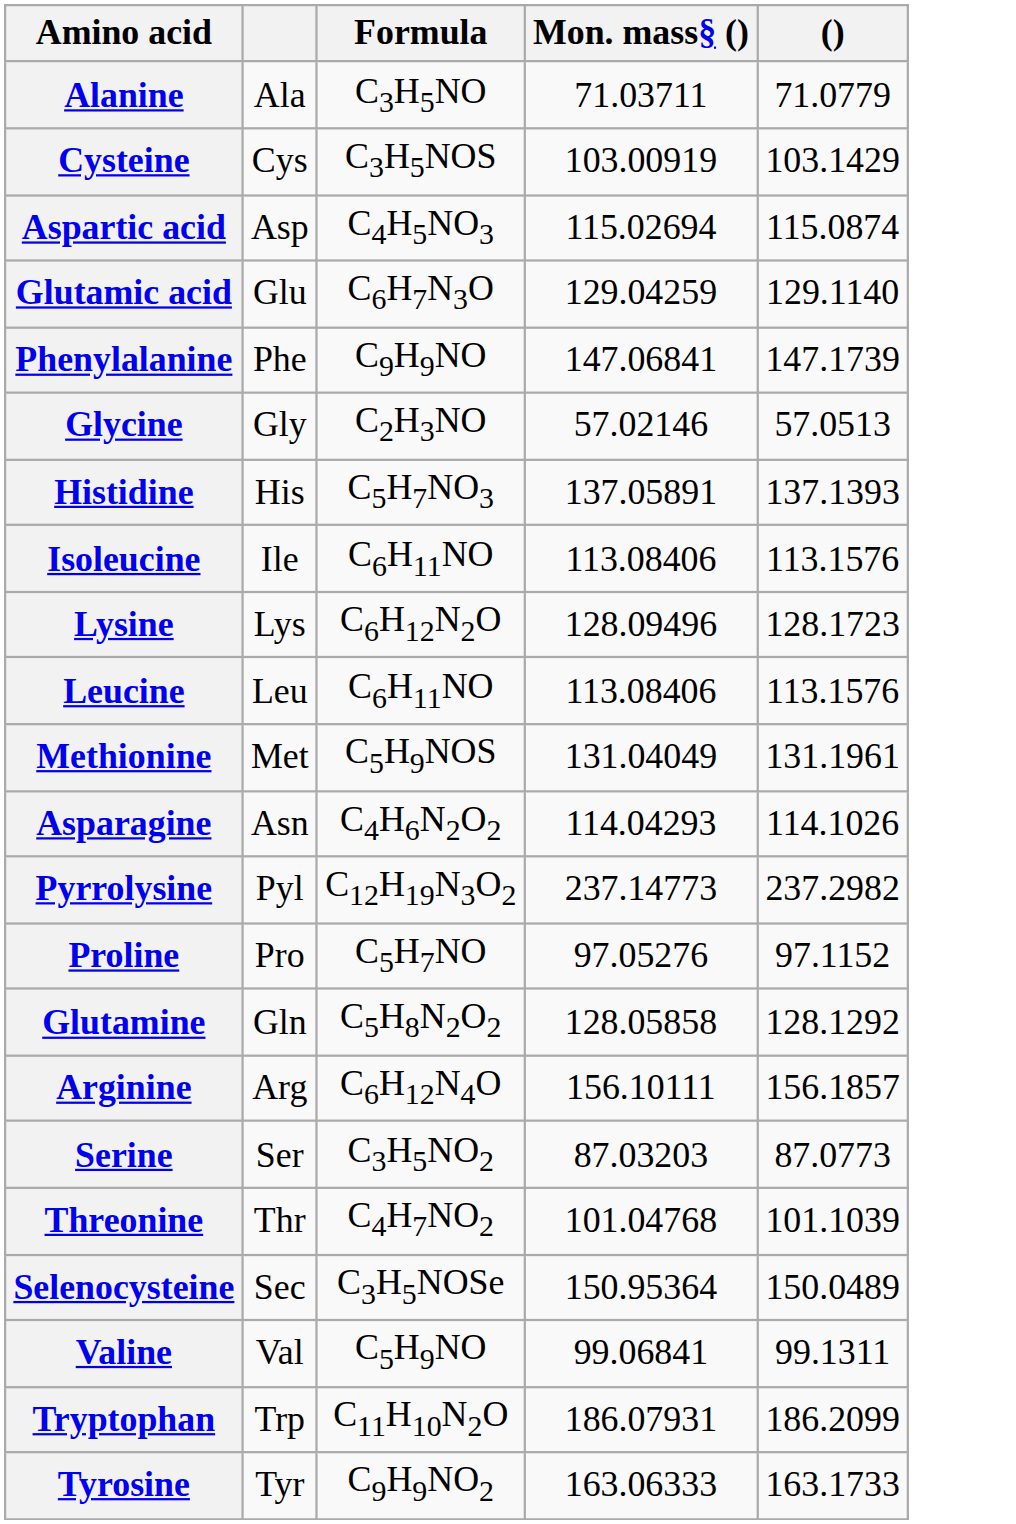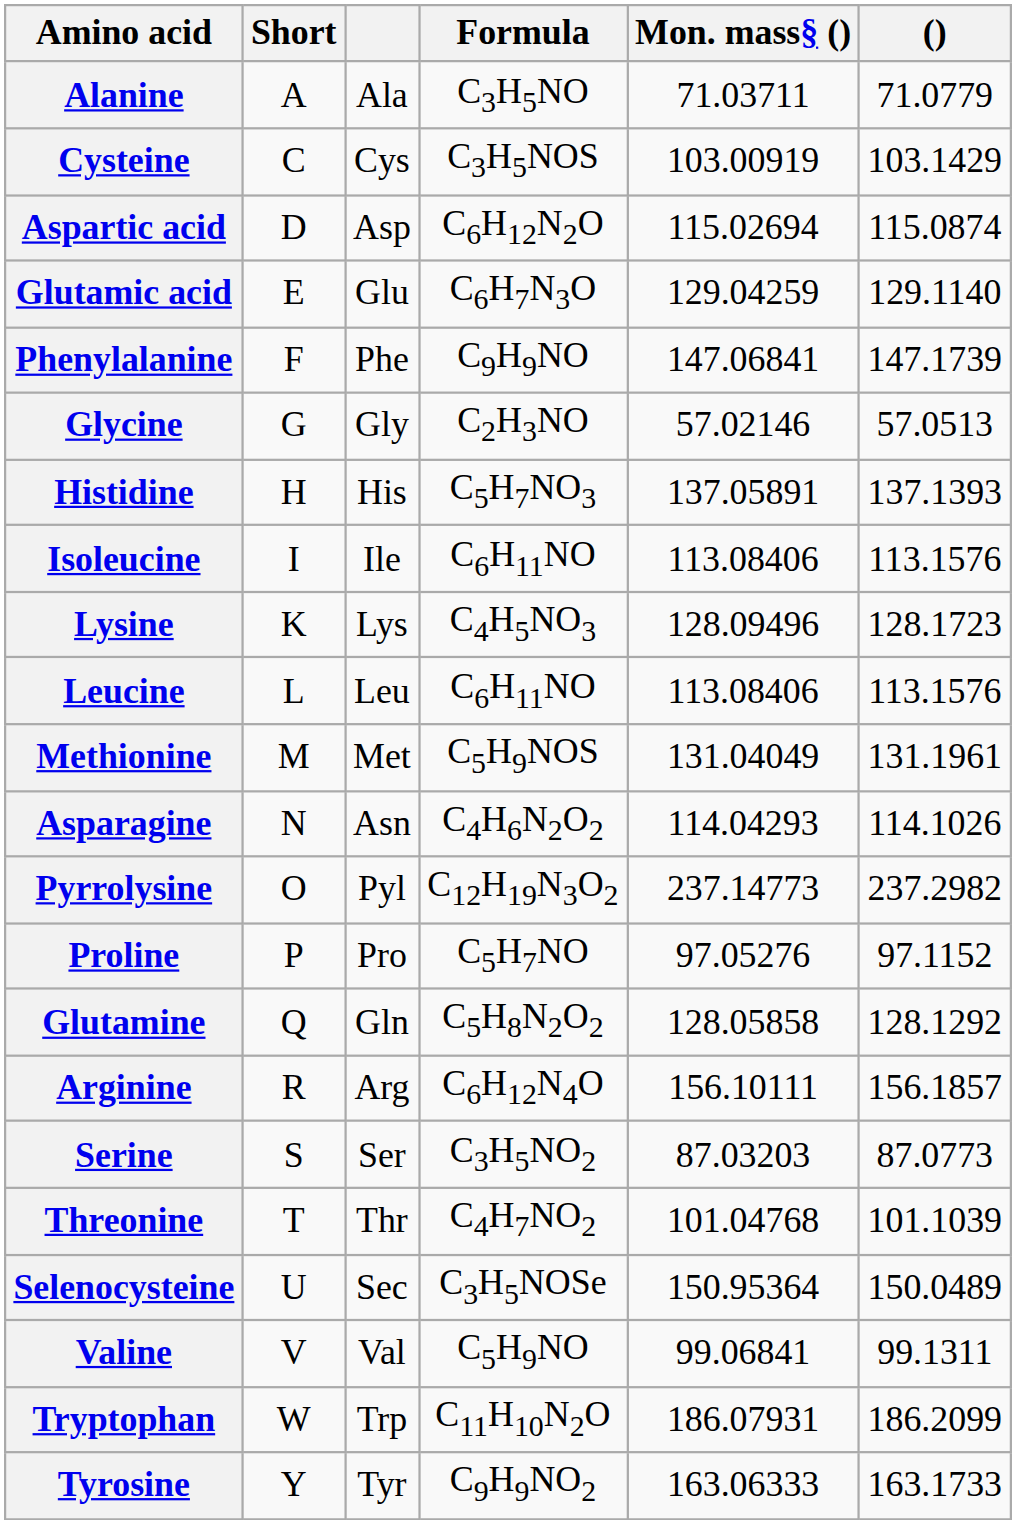 <table class="wikitable sortable" style="text-align: center">
 <tr>
 <th scope="col">Amino acid</th>
+<th scope="col">Short</th>
 <th scope="col"></th>
 <th scope="col">Formula</th>
 <th scope="col">Mon. mass<a href='#'>§</a> ()</th>
 <th scope="col"> ()</th>
 </tr>
 <tr>
 <th scope="row" ><a href='#'>Alanine</a></th>
+<td>A</td>
 <td>Ala</td>
 <td>C<sub>3</sub>H<sub>5</sub>NO</td>
 <td>71.03711</td>
 <td>71.0779</td>
 </tr>
 <tr>
 <th scope="row" ><a href='#'>Cysteine</a></th>
+<td>C</td>
 <td>Cys</td>
 <td>C<sub>3</sub>H<sub>5</sub>NOS</td>
 <td>103.00919</td>
 <td>103.1429</td>
 </tr>
 <tr>
 <th scope="row" ><a href='#'>Aspartic acid</a></th>
+<td>D</td>
 <td>Asp</td>
-<td>C<sub>4</sub>H<sub>5</sub>NO<sub>3</sub></td>
+<td>C<sub>6</sub>H<sub>12</sub>N<sub>2</sub>O</td>
 <td>115.02694</td>
 <td>115.0874</td>
 </tr>
 <tr>
 <th scope="row" ><a href='#'>Glutamic acid</a></th>
+<td>E</td>
 <td>Glu</td>
 <td>C<sub>6</sub>H<sub>7</sub>N<sub>3</sub>O</td>
 <td>129.04259</td>
 <td>129.1140</td>
 </tr>
 <tr>
 <th scope="row" ><a href='#'>Phenylalanine</a></th>
+<td>F</td>
 <td>Phe</td>
 <td>C<sub>9</sub>H<sub>9</sub>NO</td>
 <td>147.06841</td>
 <td>147.1739</td>
 </tr>
 <tr>
 <th scope="row" ><a href='#'>Glycine</a></th>
+<td>G</td>
 <td>Gly</td>
 <td>C<sub>2</sub>H<sub>3</sub>NO</td>
 <td>57.02146</td>
 <td>57.0513</td>
 </tr>
 <tr>
 <th scope="row" ><a href='#'>Histidine</a></th>
+<td>H</td>
 <td>His</td>
 <td>C<sub>5</sub>H<sub>7</sub>NO<sub>3</sub></td>
 <td>137.05891</td>
 <td>137.1393</td>
 </tr>
 <tr>
 <th scope="row" ><a href='#'>Isoleucine</a></th>
+<td>I</td>
 <td>Ile</td>
 <td>C<sub>6</sub>H<sub>11</sub>NO</td>
 <td>113.08406</td>
 <td>113.1576</td>
 </tr>
 <tr>
 <th scope="row" ><a href='#'>Lysine</a></th>
+<td>K</td>
 <td>Lys</td>
-<td>C<sub>6</sub>H<sub>12</sub>N<sub>2</sub>O</td>
+<td>C<sub>4</sub>H<sub>5</sub>NO<sub>3</sub></td>
 <td>128.09496</td>
 <td>128.1723</td>
 </tr>
 <tr>
 <th scope="row" ><a href='#'>Leucine</a></th>
+<td>L</td>
 <td>Leu</td>
 <td>C<sub>6</sub>H<sub>11</sub>NO</td>
 <td>113.08406</td>
 <td>113.1576</td>
 </tr>
 <tr>
 <th scope="row" ><a href='#'>Methionine</a></th>
+<td>M</td>
 <td>Met</td>
 <td>C<sub>5</sub>H<sub>9</sub>NOS</td>
 <td>131.04049</td>
 <td>131.1961</td>
 </tr>
 <tr>
 <th scope="row" ><a href='#'>Asparagine</a></th>
+<td>N</td>
 <td>Asn</td>
 <td>C<sub>4</sub>H<sub>6</sub>N<sub>2</sub>O<sub>2</sub></td>
 <td>114.04293</td>
 <td>114.1026</td>
 </tr>
 <tr>
 <th scope="row" ><a href='#'>Pyrrolysine</a></th>
+<td>O</td>
 <td>Pyl</td>
 <td>C<sub>12</sub>H<sub>19</sub>N<sub>3</sub>O<sub>2</sub></td>
 <td>237.14773</td>
 <td>237.2982</td>
 </tr>
 <tr>
 <th scope="row" ><a href='#'>Proline</a></th>
+<td>P</td>
 <td>Pro</td>
 <td>C<sub>5</sub>H<sub>7</sub>NO</td>
 <td>97.05276</td>
 <td>97.1152</td>
 </tr>
 <tr>
 <th scope="row" ><a href='#'>Glutamine</a></th>
+<td>Q</td>
 <td>Gln</td>
 <td>C<sub>5</sub>H<sub>8</sub>N<sub>2</sub>O<sub>2</sub></td>
 <td>128.05858</td>
 <td>128.1292</td>
 </tr>
 <tr>
 <th scope="row" ><a href='#'>Arginine</a></th>
+<td>R</td>
 <td>Arg</td>
 <td>C<sub>6</sub>H<sub>12</sub>N<sub>4</sub>O</td>
 <td>156.10111</td>
 <td>156.1857</td>
 </tr>
 <tr>
 <th scope="row" ><a href='#'>Serine</a></th>
+<td>S</td>
 <td>Ser</td>
 <td>C<sub>3</sub>H<sub>5</sub>NO<sub>2</sub></td>
 <td>87.03203</td>
 <td>87.0773</td>
 </tr>
 <tr>
 <th scope="row" ><a href='#'>Threonine</a></th>
+<td>T</td>
 <td>Thr</td>
 <td>C<sub>4</sub>H<sub>7</sub>NO<sub>2</sub></td>
 <td>101.04768</td>
 <td>101.1039</td>
 </tr>
 <tr>
 <th scope="row" ><a href='#'>Selenocysteine</a></th>
+<td>U</td>
 <td>Sec</td>
 <td>C<sub>3</sub>H<sub>5</sub>NOSe</td>
 <td>150.95364</td>
 <td>150.0489</td>
 </tr>
 <tr>
 <th scope="row" ><a href='#'>Valine</a></th>
+<td>V</td>
 <td>Val</td>
 <td>C<sub>5</sub>H<sub>9</sub>NO</td>
 <td>99.06841</td>
 <td>99.1311</td>
 </tr>
 <tr>
 <th scope="row" ><a href='#'>Tryptophan</a></th>
+<td>W</td>
 <td>Trp</td>
 <td>C<sub>11</sub>H<sub>10</sub>N<sub>2</sub>O</td>
 <td>186.07931</td>
 <td>186.2099</td>
 </tr>
 <tr>
 <th scope="row" ><a href='#'>Tyrosine</a></th>
+<td>Y</td>
 <td>Tyr</td>
 <td>C<sub>9</sub>H<sub>9</sub>NO<sub>2</sub></td>
 <td>163.06333</td>
 <td>163.1733</td>
 </tr>
 </table>
